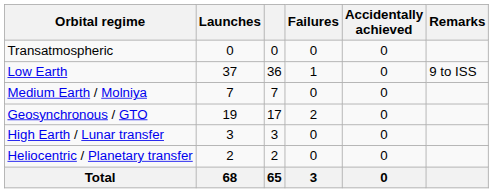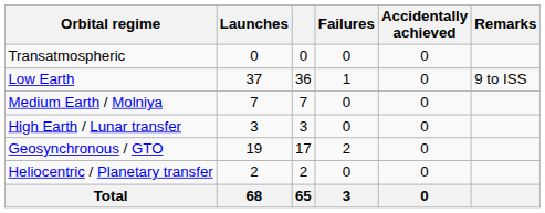 <table class="wikitable sortable" style=text-align:center>
 <tr>
 <th>Orbital regime</th>
 <th>Launches</th>
 <th></th>
 <th>Failures</th>
 <th>Accidentally<br>achieved</th>
 <th>Remarks</th>
 </tr>
 <tr>
 <td align=left>Transatmospheric</td>
 <td>0</td>
 <td>0</td>
 <td>0</td>
 <td>0</td>
 <td></td>
 </tr>
 <tr>
 <td align=left><a href='#'>Low Earth</a></td>
 <td>37</td>
 <td>36</td>
 <td>1</td>
 <td>0</td>
 <td align=left>9 to ISS</td>
 </tr>
 <tr>
 <td align=left><a href='#'>Medium Earth</a> / <a href='#'>Molniya</a></td>
 <td>7</td>
 <td>7</td>
 <td>0</td>
 <td>0</td>
 <td></td>
 </tr>
 <tr>
+<td align=left><a href='#'>High Earth</a> / <a href='#'>Lunar transfer</a></td>
+<td>3</td>
+<td>3</td>
+<td>0</td>
+<td>0</td>
+<td></td>
+</tr>
+<tr>
 <td align=left><a href='#'>Geosynchronous</a> / <a href='#'>GTO</a></td>
 <td>19</td>
 <td>17</td>
 <td>2</td>
-<td>0</td>
-<td></td>
-</tr>
-<tr>
-<td align=left><a href='#'>High Earth</a> / <a href='#'>Lunar transfer</a></td>
-<td>3</td>
-<td>3</td>
-<td>0</td>
 <td>0</td>
 <td></td>
 </tr>
 <tr>
 <td align=left><a href='#'>Heliocentric</a> / <a href='#'>Planetary transfer</a></td>
 <td>2</td>
 <td>2</td>
 <td>0</td>
 <td>0</td>
 <td></td>
 </tr>
 <tr class="sortbottom">
 <th>Total</th>
 <th>68</th>
 <th>65</th>
 <th>3</th>
 <th>0</th>
 <th></th>
 </tr>
 </table>
